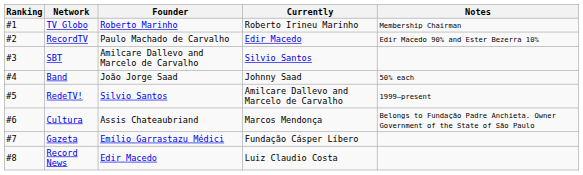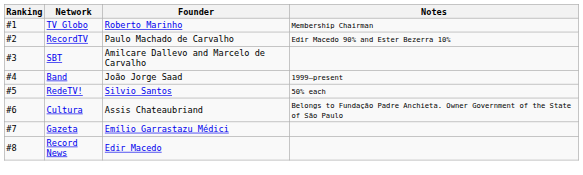 <table class="wikitable">
 <tr>
 <th>Ranking</th>
 <th>Network</th>
 <th>Founder</th>
-<th>Currently</th>
 <th>Notes</th>
 </tr>
 <tr>
 <td>#1</td>
 <td><a href='#'>TV Globo</a></td>
 <td><a href='#'>Roberto Marinho</a></td>
-<td>Roberto Irineu Marinho</td>
 <td><small>Membership Chairman</small></td>
 </tr>
 <tr>
 <td>#2</td>
 <td><a href='#'>RecordTV</a></td>
 <td>Paulo Machado de Carvalho</td>
-<td><a href='#'>Edir Macedo</a></td>
 <td><small>Edir Macedo 90% and Ester Bezerra 10%</small></td>
 </tr>
 <tr>
 <td>#3</td>
 <td><a href='#'>SBT</a></td>
 <td>Amilcare Dallevo and Marcelo de Carvalho</td>
-<td><a href='#'>Silvio Santos</a></td>
 <td></td>
 </tr>
 <tr>
 <td>#4</td>
 <td><a href='#'>Band</a></td>
 <td>João Jorge Saad</td>
-<td>Johnny Saad</td>
-<td><small>50% each</small></td>
+<td><small>1999–present</small></td>
 </tr>
 <tr>
 <td>#5</td>
 <td><a href='#'>RedeTV!</a></td>
 <td><a href='#'>Silvio Santos</a></td>
-<td>Amilcare Dallevo and Marcelo de Carvalho</td>
-<td><small>1999–present</small></td>
+<td><small>50% each</small></td>
 </tr>
 <tr>
 <td>#6</td>
 <td><a href='#'>Cultura</a></td>
 <td>Assis Chateaubriand</td>
-<td>Marcos Mendonça</td>
 <td><small>Belongs to Fundação Padre Anchieta. Owner Government of the State of São Paulo</small></td>
 </tr>
 <tr>
 <td>#7</td>
 <td><a href='#'>Gazeta</a></td>
 <td><a href='#'>Emílio Garrastazu Médici</a></td>
-<td>Fundação Cásper Líbero</td>
 <td></td>
 </tr>
 <tr>
 <td>#8</td>
 <td><a href='#'>Record News</a></td>
 <td><a href='#'>Edir Macedo</a></td>
-<td>Luiz Claudio Costa</td>
 <td></td>
 </tr>
 </table>
